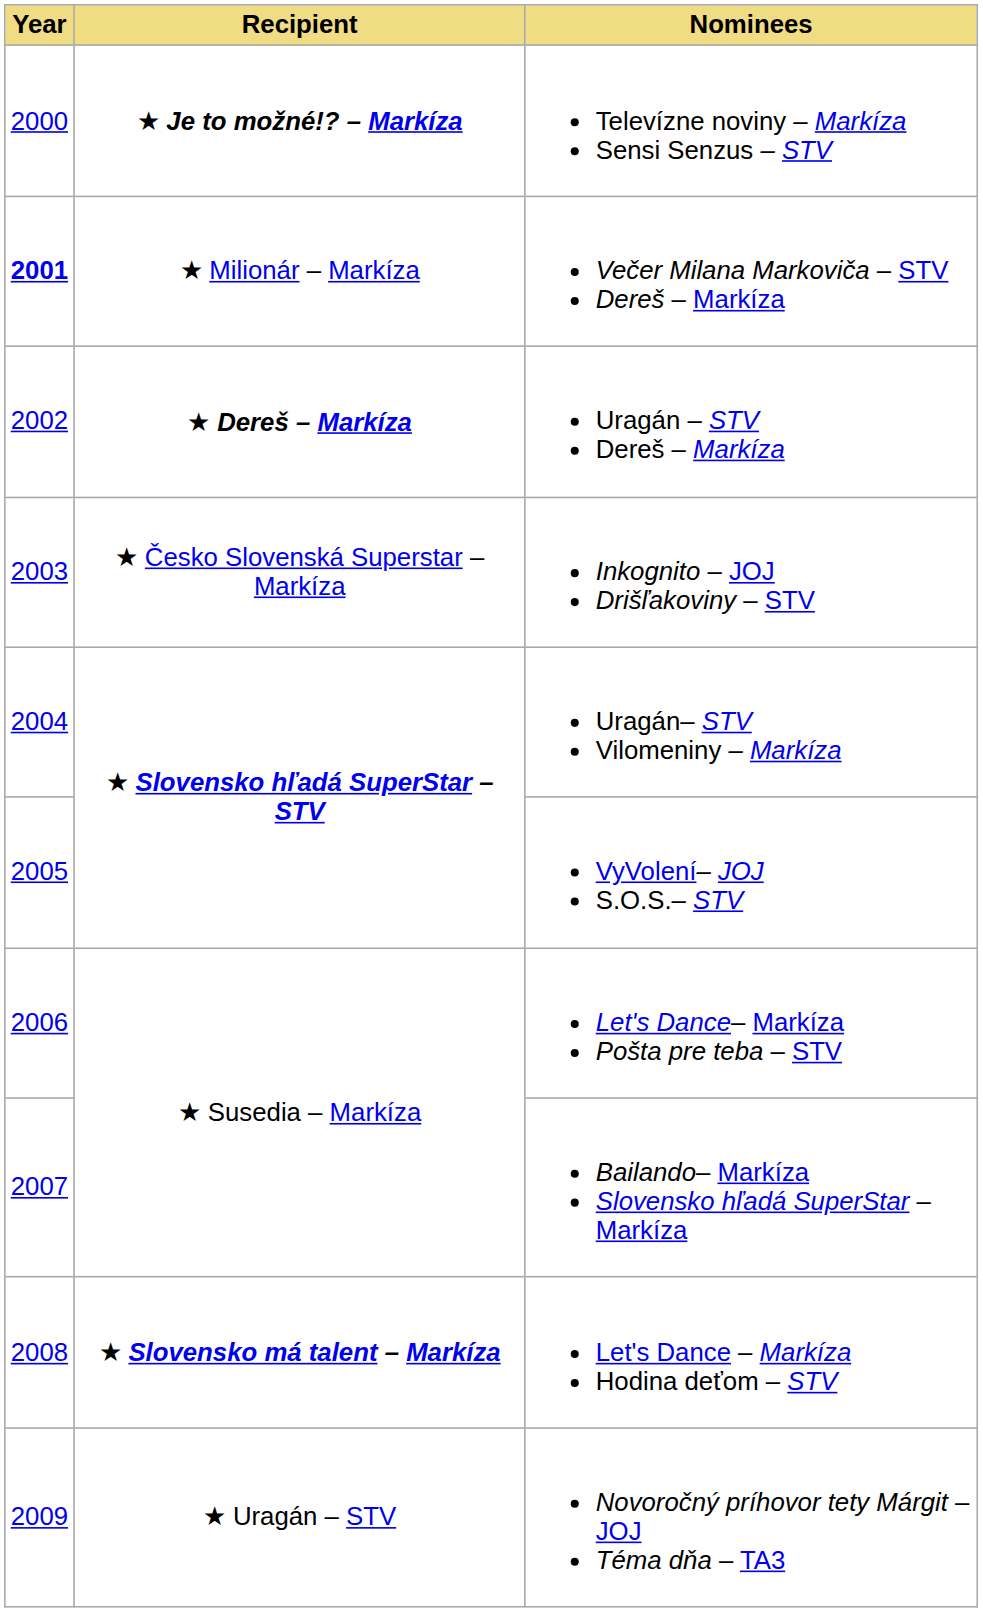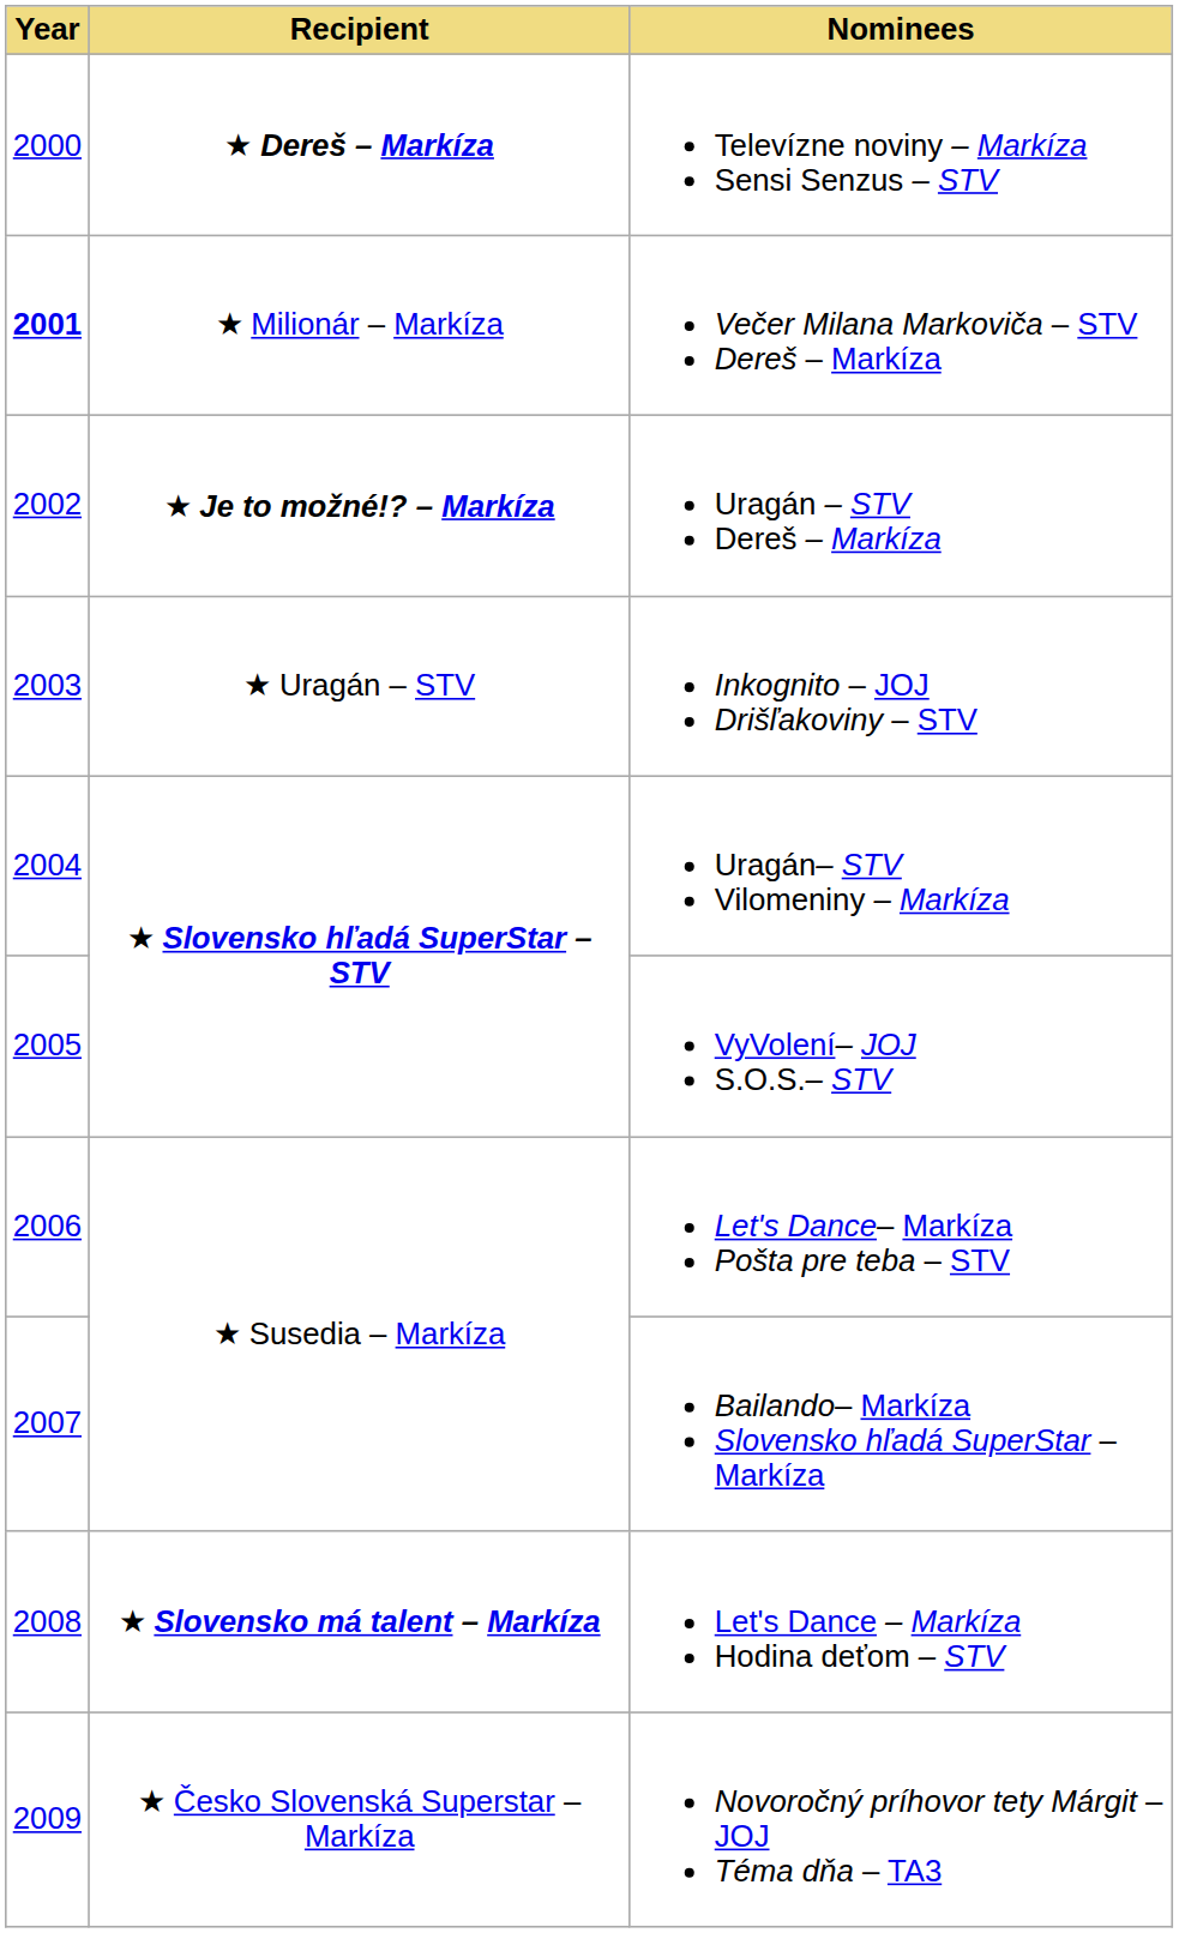 <table class=wikitable sortable style="background:white">
 <tr>
 <th style=background:#F0DC82>Year</th>
 <th style=background:#F0DC82 width=273>Recipient</th>
 <th style=background:#F0DC82 width=273>Nominees</th>
 </tr>
 <tr>
 <td><a href='#'>2000</a></td>
-<td align=center>★ <strong><em>Je to možné!?<em> – <a href='#'>Markíza</a><strong></td>
+<td align=center>★ <strong><em>Dereš<em> – <a href='#'>Markíza</a><strong></td>
 <td><br><ul><li></em>Televízne noviny<em> – <a href='#'>Markíza</a></li><li></em>Sensi Senzus<em> – <a href='#'>STV</a></li></ul></td>
 </tr>
 <tr>
 <td><strong><a href='#'>2001</a></strong></td>
 <td align=center>★ </em></strong><a href='#'>Milionár</a></em> – <a href='#'>Markíza</a></strong></td>
 <td><br><ul><li><em>Večer Milana Markoviča</em> – <a href='#'>STV</a></li><li><em>Dereš</em> – <a href='#'>Markíza</a></li></ul></td>
 </tr>
 <tr>
 <td><a href='#'>2002</a></td>
-<td align=center>★ <strong><em>Dereš<em> – <a href='#'>Markíza</a><strong></td>
+<td align=center>★ <strong><em>Je to možné!?<em> – <a href='#'>Markíza</a><strong></td>
 <td><br><ul><li></em>Uragán<em> – <a href='#'>STV</a></li><li></em>Dereš<em> – <a href='#'>Markíza</a></li></ul></td>
 </tr>
 <tr>
 <td><a href='#'>2003</a></td>
-<td align=center>★ </em></strong><a href='#'>Česko Slovenská Superstar</a></em> – <a href='#'>Markíza</a></strong></td>
+<td align=center>★ </em></strong>Uragán</em> – <a href='#'>STV</a></strong></td>
 <td><br><ul><li><em>Inkognito</em> – <a href='#'>JOJ</a></li><li><em>Drišľakoviny</em> – <a href='#'>STV</a></li></ul></td>
 </tr>
 <tr>
 <td><a href='#'>2004</a></td>
 <td align=center rowspan=2>★ <strong><em><a href='#'>Slovensko hľadá SuperStar</a><em> – <a href='#'>STV</a><strong> <br></td>
 <td><br><ul><li></em>Uragán<em>– <a href='#'>STV</a></li><li></em>Vilomeniny<em> – <a href='#'>Markíza</a></li></ul></td>
 </tr>
 <tr>
 <td><a href='#'>2005</a></td>
 <td><br><ul><li></em><a href='#'>VyVolení</a><em>– <a href='#'>JOJ</a></li><li></em>S.O.S.<em>– <a href='#'>STV</a></li></ul></td>
 </tr>
 <tr>
 <td><a href='#'>2006</a></td>
 <td align=center rowspan=2>★ </em></strong>Susedia</em> – <a href='#'>Markíza</a></strong> <br></td>
 <td><br><ul><li><em><a href='#'>Let's Dance</a></em>– <a href='#'>Markíza</a></li><li><em>Pošta pre teba</em> – <a href='#'>STV</a></li></ul></td>
 </tr>
 <tr>
 <td><a href='#'>2007</a></td>
 <td><br><ul><li><em>Bailando</em>– <a href='#'>Markíza</a></li><li><em><a href='#'>Slovensko hľadá SuperStar</a></em> – <a href='#'>Markíza</a></li></ul></td>
 </tr>
 <tr>
 <td><a href='#'>2008</a></td>
 <td align=center>★ <strong><em><a href='#'>Slovensko má talent</a><em> – <a href='#'>Markíza</a><strong></td>
 <td><br><ul><li></em><a href='#'>Let's Dance</a><em> – <a href='#'>Markíza</a></li><li></em>Hodina deťom<em> – <a href='#'>STV</a></li></ul></td>
 </tr>
 <tr>
 <td><a href='#'>2009</a></td>
-<td align=center>★ </em></strong>Uragán</em> – <a href='#'>STV</a></strong></td>
+<td align=center>★ </em></strong><a href='#'>Česko Slovenská Superstar</a></em> – <a href='#'>Markíza</a></strong></td>
 <td><br><ul><li><em>Novoročný príhovor tety Márgit</em> – <a href='#'>JOJ</a></li><li><em>Téma dňa</em> – <a href='#'>TA3</a></li></ul></td>
 </tr>
 </table>
